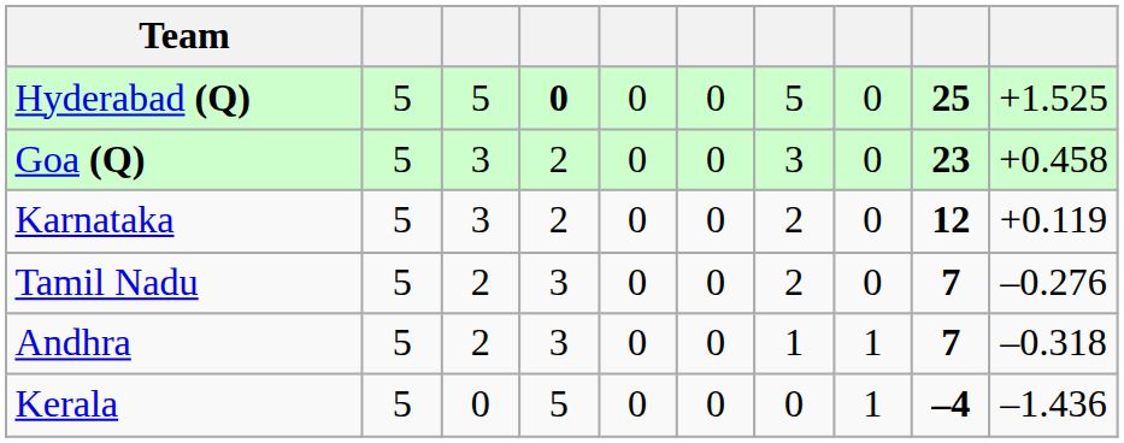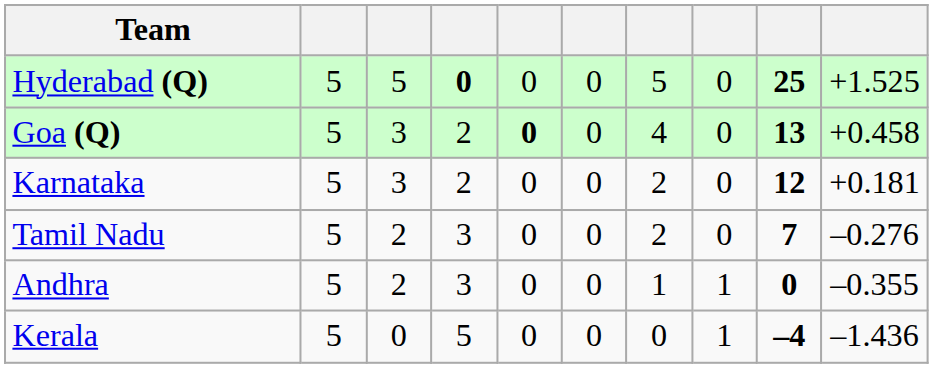 <table class="wikitable" style="text-align:center">
 <tr>
 <th style="width:140px;">Team</th>
 <th style="width:25px;"></th>
 <th style="width:25px;"></th>
 <th style="width:25px;"></th>
 <th style="width:25px;"></th>
 <th style="width:25px;"></th>
 <th style="width:25px;"></th>
 <th style="width:25px;"></th>
 <th style="width:25px;"></th>
 <th style="width:40px;"></th>
 </tr>
 <tr style="background:#cfc;">
 <td style="text-align:left"><a href='#'>Hyderabad</a> <strong>(Q)</strong></td>
 <td>5</td>
 <td>5</td>
 <td><strong>0</strong></td>
 <td>0</td>
 <td>0</td>
 <td>5</td>
 <td>0</td>
 <td><strong>25</strong></td>
 <td>+1.525</td>
 </tr>
 <tr style="background:#cfc;">
 <td style="text-align:left"><a href='#'>Goa</a> <strong>(Q)</strong></td>
 <td>5</td>
 <td>3</td>
 <td>2</td>
+<td><strong>0</strong></td>
 <td>0</td>
+<td>4</td>
 <td>0</td>
-<td>3</td>
-<td>0</td>
-<td><strong>23</strong></td>
+<td><strong>13</strong></td>
 <td>+0.458</td>
 </tr>
 <tr>
 <td style="text-align:left"><a href='#'>Karnataka</a></td>
 <td>5</td>
 <td>3</td>
 <td>2</td>
 <td>0</td>
 <td>0</td>
 <td>2</td>
 <td>0</td>
 <td><strong>12</strong></td>
-<td>+0.119</td>
+<td>+0.181</td>
 </tr>
 <tr>
 <td style="text-align:left"><a href='#'>Tamil Nadu</a></td>
 <td>5</td>
 <td>2</td>
 <td>3</td>
 <td>0</td>
 <td>0</td>
 <td>2</td>
 <td>0</td>
 <td><strong>7</strong></td>
 <td>–0.276</td>
 </tr>
 <tr>
 <td style="text-align:left"><a href='#'>Andhra</a></td>
 <td>5</td>
 <td>2</td>
 <td>3</td>
 <td>0</td>
 <td>0</td>
 <td>1</td>
 <td>1</td>
-<td><strong>7</strong></td>
-<td>–0.318</td>
+<td><strong>0</strong></td>
+<td>–0.355</td>
 </tr>
 <tr>
 <td style="text-align:left"><a href='#'>Kerala</a></td>
 <td>5</td>
 <td>0</td>
 <td>5</td>
 <td>0</td>
 <td>0</td>
 <td>0</td>
 <td>1</td>
 <td><strong>–4</strong></td>
 <td>–1.436</td>
 </tr>
 </table>
